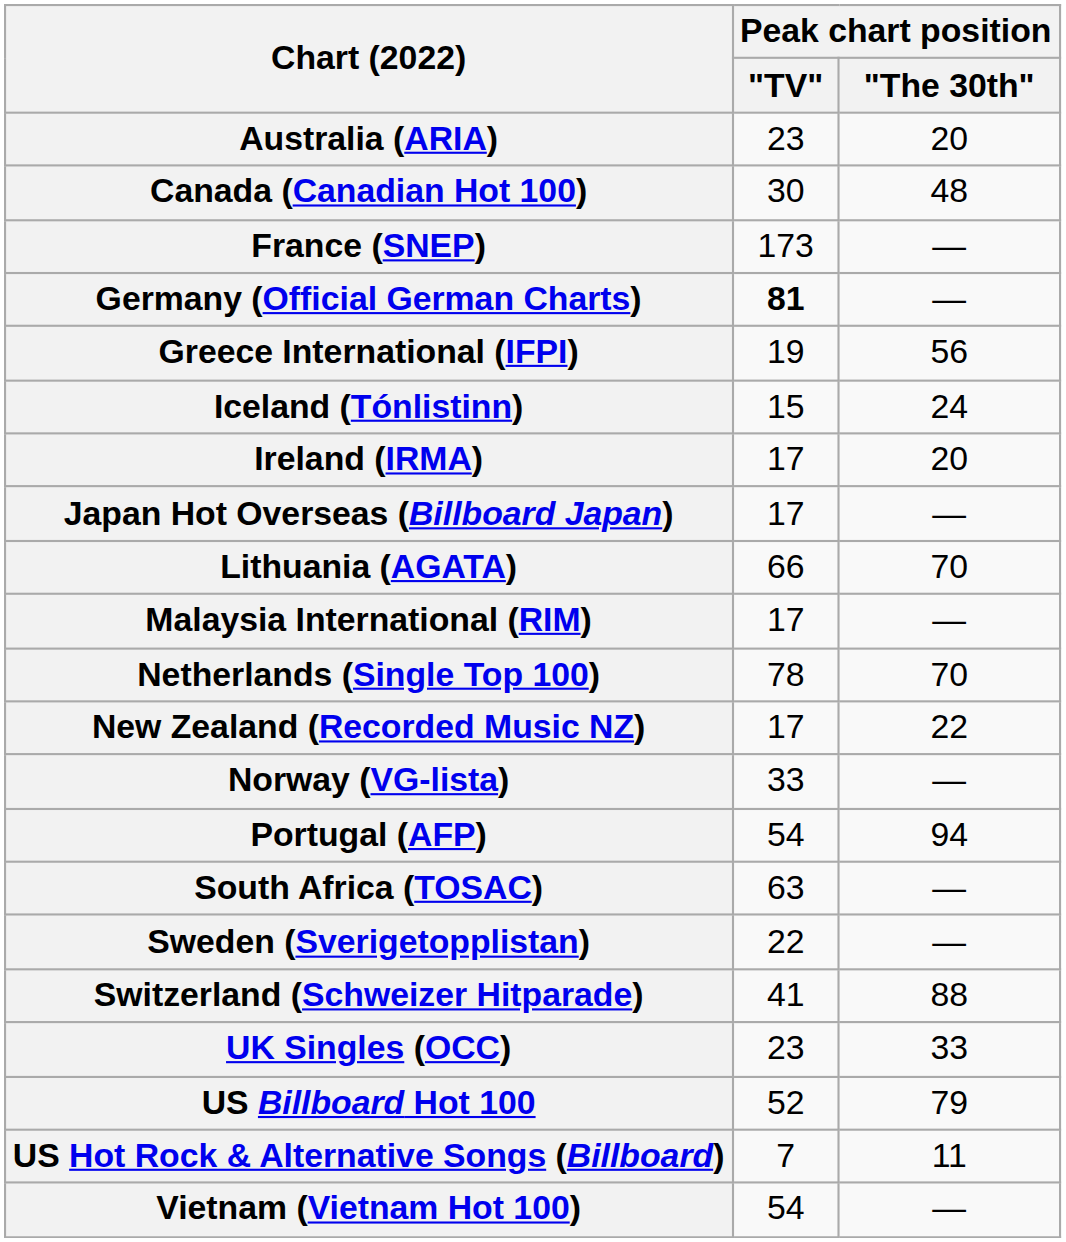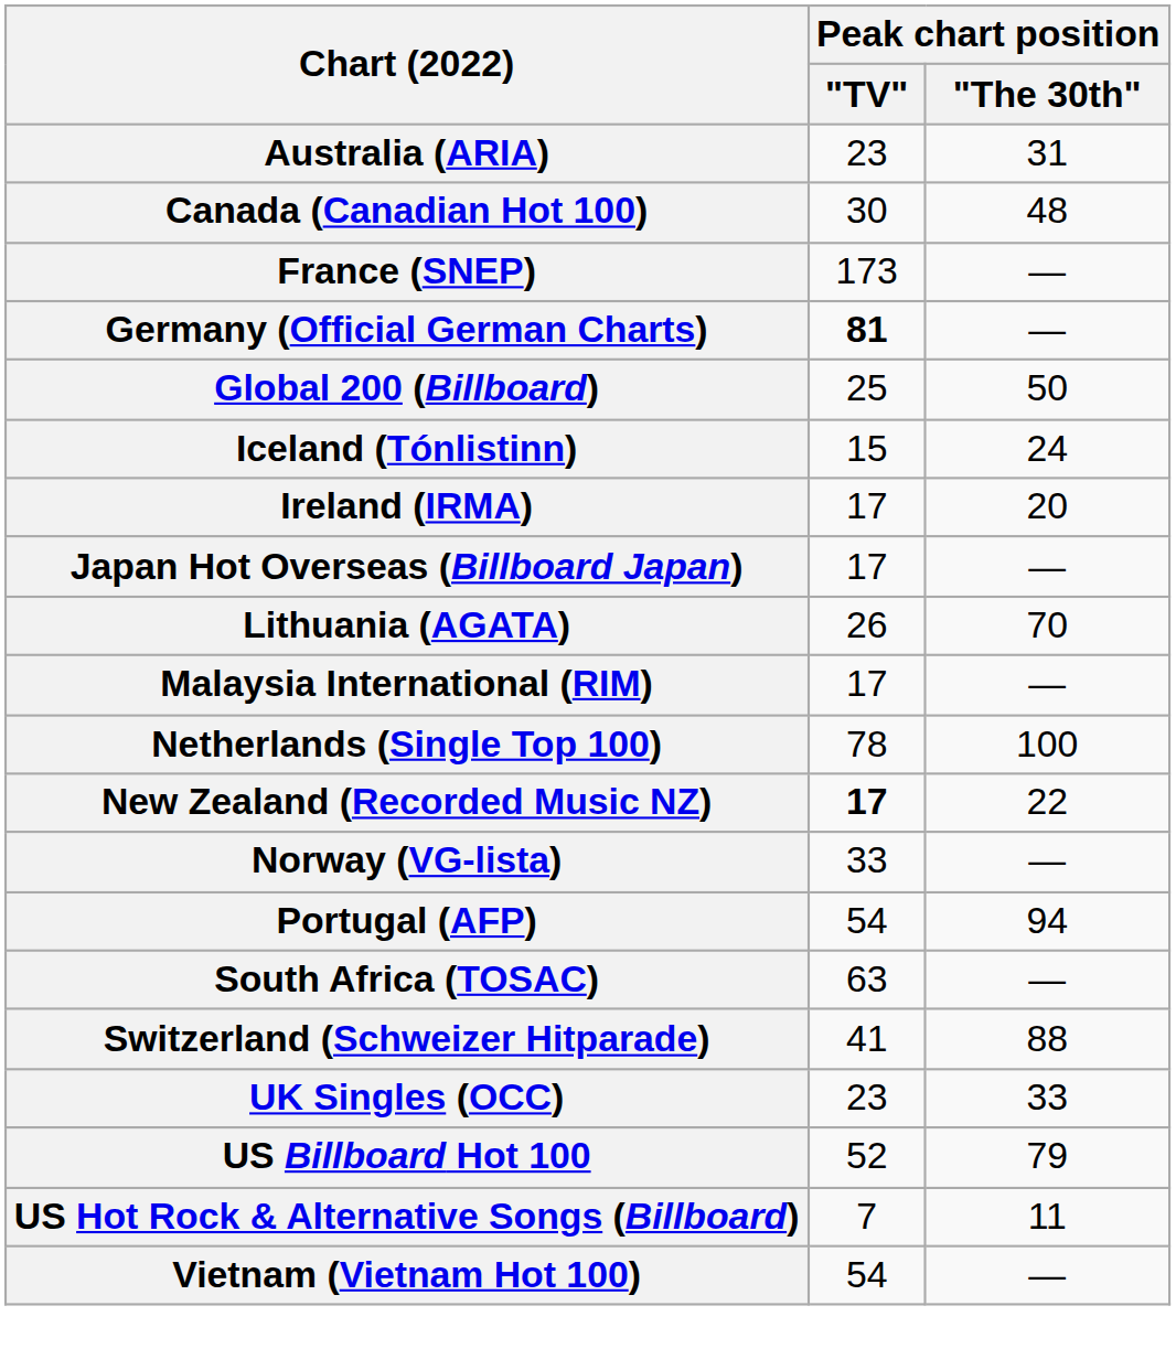 <table class="wikitable sortable plainrowheaders" style="text-align:center;">
 <tr>
 <th scope="col" rowspan="2">Chart (2022)</th>
 <th scope="col" colspan="2">Peak chart position</th>
 </tr>
 <tr>
 <th scope="col">"TV"</th>
 <th scope="col">"The 30th"</th>
 </tr>
 <tr>
 <th scope="row">Australia (<a href='#'>ARIA</a>)</th>
 <td>23</td>
-<td>20</td>
+<td>31</td>
 </tr>
 <tr>
 <th scope="row">Canada (<a href='#'>Canadian Hot 100</a>)</th>
 <td>30</td>
 <td>48</td>
 </tr>
 <tr>
 <th scope="row">France (<a href='#'>SNEP</a>)</th>
 <td>173</td>
 <td>—</td>
 </tr>
 <tr>
 <th scope="row">Germany (<a href='#'>Official German Charts</a>)</th>
 <td><strong>81</strong></td>
 <td>—</td>
 </tr>
 <tr>
-<th scope="row">Greece International (<a href='#'>IFPI</a>)</th>
-<td>19</td>
-<td>56</td>
+<th scope="row"><a href='#'>Global 200</a> (<em><a href='#'>Billboard</a></em>)</th>
+<td>25</td>
+<td>50</td>
 </tr>
 <tr>
 <th scope="row">Iceland (<a href='#'>Tónlistinn</a>)</th>
 <td>15</td>
 <td>24</td>
 </tr>
 <tr>
 <th scope="row">Ireland (<a href='#'>IRMA</a>)</th>
 <td>17</td>
 <td>20</td>
 </tr>
 <tr>
 <th scope="row">Japan Hot Overseas (<em><a href='#'>Billboard Japan</a></em>)</th>
 <td>17</td>
 <td>—</td>
 </tr>
 <tr>
 <th scope="row">Lithuania (<a href='#'>AGATA</a>)</th>
-<td>66</td>
+<td>26</td>
 <td>70</td>
 </tr>
 <tr>
 <th scope="row">Malaysia International (<a href='#'>RIM</a>)</th>
 <td>17</td>
 <td>—</td>
 </tr>
 <tr>
 <th scope="row">Netherlands (<a href='#'>Single Top 100</a>)</th>
 <td>78</td>
-<td>70</td>
+<td>100</td>
 </tr>
 <tr>
 <th scope="row">New Zealand (<a href='#'>Recorded Music NZ</a>)</th>
-<td>17</td>
+<td><strong>17</strong></td>
 <td>22</td>
 </tr>
 <tr>
 <th scope="row">Norway (<a href='#'>VG-lista</a>)</th>
 <td>33</td>
 <td>—</td>
 </tr>
 <tr>
 <th scope="row">Portugal (<a href='#'>AFP</a>)</th>
 <td>54</td>
 <td>94</td>
 </tr>
 <tr>
 <th scope="row">South Africa (<a href='#'>TOSAC</a>)</th>
 <td>63</td>
-<td>—</td>
-</tr>
-<tr>
-<th scope="row">Sweden (<a href='#'>Sverigetopplistan</a>)</th>
-<td>22</td>
 <td>—</td>
 </tr>
 <tr>
 <th scope="row">Switzerland (<a href='#'>Schweizer Hitparade</a>)</th>
 <td>41</td>
 <td>88</td>
 </tr>
 <tr>
 <th scope="row"><a href='#'>UK Singles</a> (<a href='#'>OCC</a>)</th>
 <td>23</td>
 <td>33</td>
 </tr>
 <tr>
 <th scope="row">US <a href='#'><em>Billboard</em> Hot 100</a></th>
 <td>52</td>
 <td>79</td>
 </tr>
 <tr>
 <th scope="row">US <a href='#'>Hot Rock & Alternative Songs</a> (<em><a href='#'>Billboard</a></em>)</th>
 <td>7</td>
 <td>11</td>
 </tr>
 <tr>
 <th scope="row">Vietnam (<a href='#'>Vietnam Hot 100</a>)</th>
 <td>54</td>
 <td>—</td>
 </tr>
 </table>
